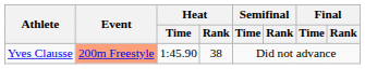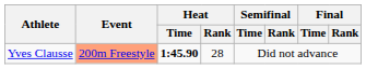 <table class="wikitable" style="font-size:90%">
 <tr>
 <th rowspan="2">Athlete</th>
 <th rowspan="2">Event</th>
 <th colspan="2">Heat</th>
 <th colspan="2">Semifinal</th>
 <th colspan="2">Final</th>
 </tr>
 <tr style="font-size:95%">
 <th>Time</th>
 <th>Rank</th>
 <th>Time</th>
 <th>Rank</th>
 <th>Time</th>
 <th>Rank</th>
 </tr>
 <tr align="center">
 <td align="left"><a href='#'>Yves Clausse</a></td>
 <td align="left" style="background: lightsalmon;"><a href='#'>200m Freestyle</a></td>
-<td>1:45.90</td>
-<td>38</td>
+<td><strong>1:45.90</strong></td>
+<td>28</td>
 <td colspan="4">Did not advance</td>
 </tr>
 </table>
